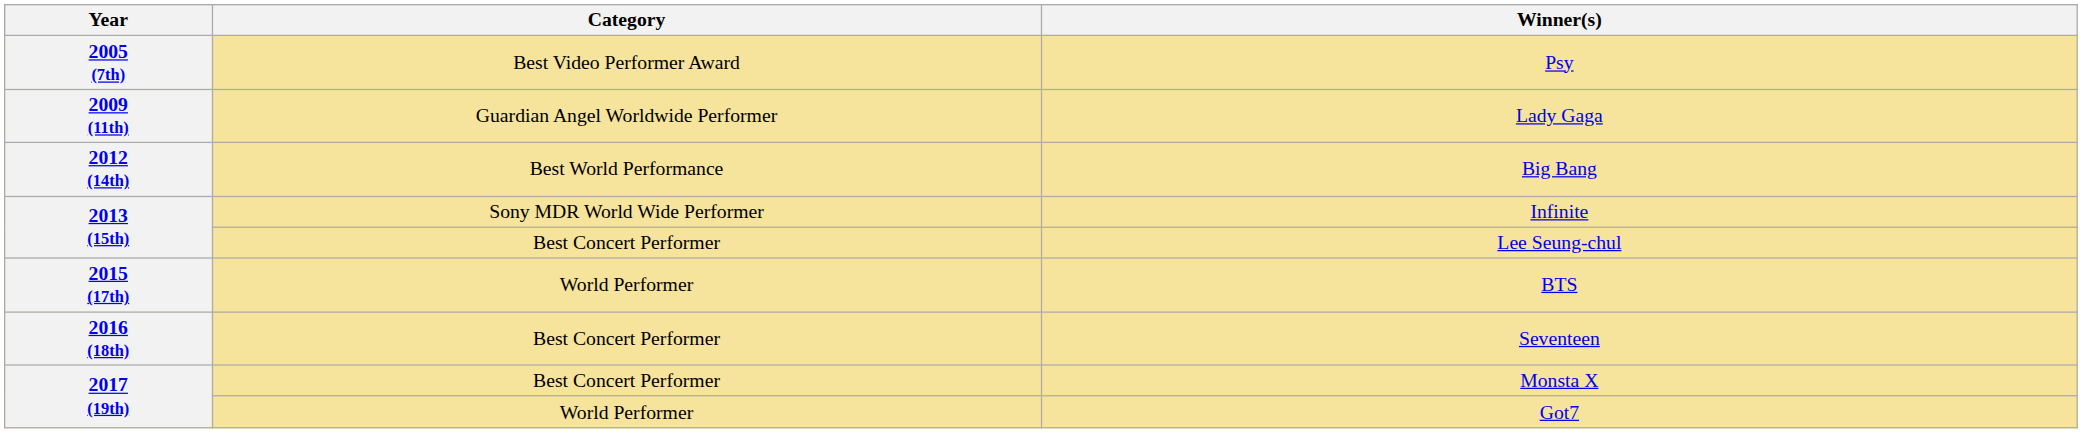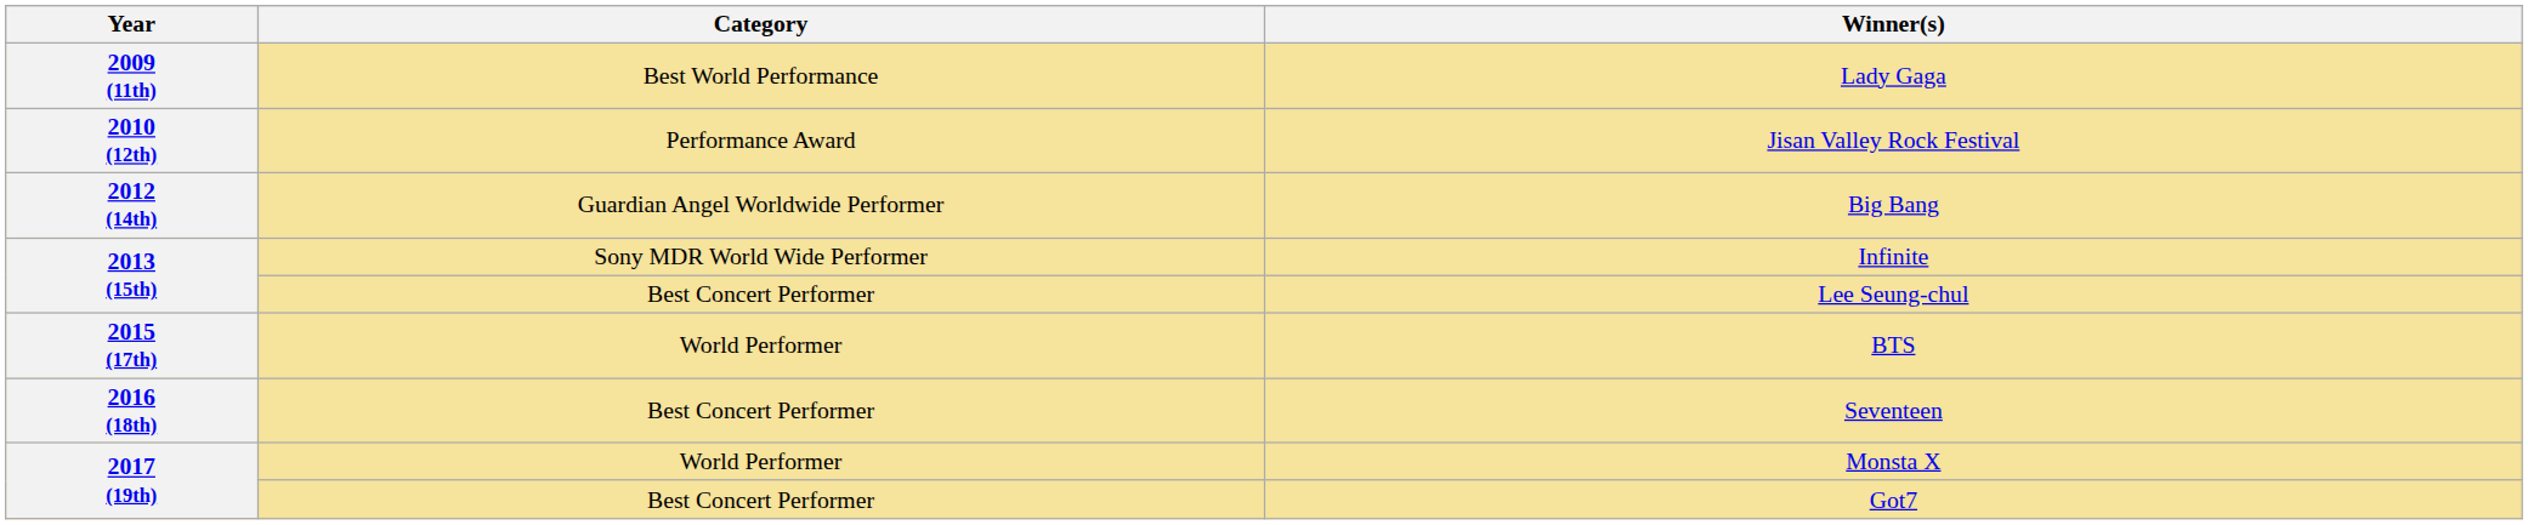 <table class="wikitable" rowspan=2 style="text-align: center; width:85%; background: #f6e39c">
 <tr style="background:#bebebe;">
 <th scope="col" style="width:10%;">Year</th>
 <th scope="col" style="width:40%;">Category</th>
 <th scope="col" style="width:50%;">Winner(s)</th>
 </tr>
 <tr>
-<th scope="row" style="text-align:center"><a href='#'>2005<br><small>(7th)</small></a></th>
-<td>Best Video Performer Award</td>
-<td><a href='#'>Psy</a></td>
-</tr>
-<tr>
 <th scope="row" style="text-align:center"><a href='#'>2009<br><small>(11th)</small></a></th>
-<td>Guardian Angel Worldwide Performer</td>
+<td>Best World Performance</td>
 <td><a href='#'>Lady Gaga</a></td>
 </tr>
 <tr>
+<th scope="row" style="text-align:center"><a href='#'>2010<br><small>(12th)</small></a></th>
+<td>Performance Award</td>
+<td><a href='#'>Jisan Valley Rock Festival</a></td>
+</tr>
+<tr>
 <th scope="row" style="text-align:center"><a href='#'>2012<br><small>(14th)</small></a></th>
-<td>Best World Performance</td>
+<td>Guardian Angel Worldwide Performer</td>
 <td><a href='#'>Big Bang</a></td>
 </tr>
 <tr>
 <th scope="row" style="text-align:center" rowspan=2><a href='#'>2013<br><small>(15th)</small></a></th>
 <td>Sony MDR World Wide Performer</td>
 <td><a href='#'>Infinite</a></td>
 </tr>
 <tr>
 <td>Best Concert Performer</td>
 <td><a href='#'>Lee Seung-chul</a></td>
 </tr>
 <tr>
 <th scope="row" style="text-align:center"><a href='#'>2015<br><small>(17th)</small></a></th>
 <td>World Performer</td>
 <td><a href='#'>BTS</a></td>
 </tr>
 <tr>
 <th scope="row" style="text-align:center"><a href='#'>2016<br><small>(18th)</small></a></th>
 <td>Best Concert Performer</td>
 <td><a href='#'>Seventeen</a></td>
 </tr>
 <tr>
 <th scope="row" style="text-align:center" rowspan=2><a href='#'>2017<br><small>(19th)</small></a></th>
-<td>Best Concert Performer</td>
+<td>World Performer</td>
 <td><a href='#'>Monsta X</a></td>
 </tr>
 <tr>
-<td>World Performer</td>
+<td>Best Concert Performer</td>
 <td><a href='#'>Got7</a></td>
 </tr>
 </table>
